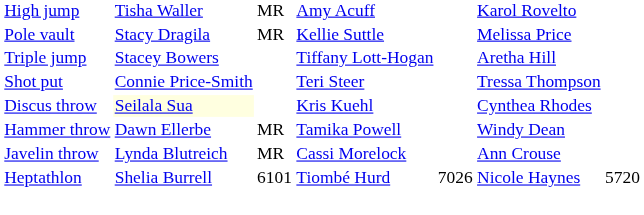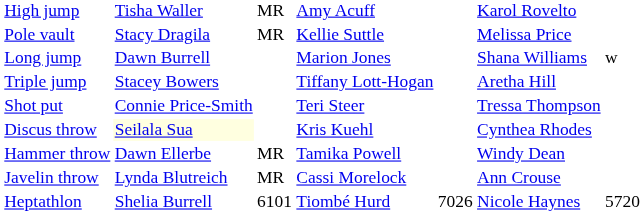 <table>
 <tr>
 <td><a href='#'>High jump</a></td>
 <td><a href='#'>Tisha Waller</a></td>
 <td>	MR</td>
 <td><a href='#'>Amy Acuff</a></td>
 <td></td>
 <td><a href='#'>Karol Rovelto</a></td>
 <td></td>
 </tr>
 <tr>
 <td><a href='#'>Pole vault</a></td>
 <td><a href='#'>Stacy Dragila</a></td>
 <td>	MR</td>
 <td><a href='#'>Kellie Suttle</a></td>
 <td></td>
 <td><a href='#'>Melissa Price</a></td>
 <td></td>
+</tr>
+<tr>
+<td><a href='#'>Long jump</a></td>
+<td><a href='#'>Dawn Burrell</a></td>
+<td></td>
+<td><a href='#'>Marion Jones</a></td>
+<td></td>
+<td><a href='#'>Shana Williams</a></td>
+<td>w</td>
 </tr>
 <tr>
 <td><a href='#'>Triple jump</a></td>
 <td><a href='#'>Stacey Bowers</a></td>
 <td></td>
 <td><a href='#'>Tiffany Lott-Hogan</a></td>
 <td></td>
 <td><a href='#'>Aretha Hill</a></td>
 <td></td>
 </tr>
 <tr>
 <td><a href='#'>Shot put</a></td>
 <td><a href='#'>Connie Price-Smith</a></td>
 <td></td>
 <td><a href='#'>Teri Steer</a></td>
 <td></td>
 <td><a href='#'>Tressa Thompson</a></td>
 <td></td>
 </tr>
 <tr>
 <td><a href='#'>Discus throw</a></td>
 <td style="background: lightyellow;"><a href='#'>Seilala Sua</a></td>
 <td></td>
 <td><a href='#'>Kris Kuehl</a></td>
 <td></td>
 <td><a href='#'>Cynthea Rhodes</a></td>
 <td></td>
 </tr>
 <tr>
 <td><a href='#'>Hammer throw</a></td>
 <td><a href='#'>Dawn Ellerbe</a></td>
 <td>	MR</td>
 <td><a href='#'>Tamika Powell</a></td>
 <td></td>
 <td><a href='#'>Windy Dean</a></td>
 <td></td>
 </tr>
 <tr>
 <td><a href='#'>Javelin throw</a></td>
 <td><a href='#'>Lynda Blutreich</a></td>
 <td>	MR</td>
 <td><a href='#'>Cassi Morelock</a></td>
 <td></td>
 <td><a href='#'>Ann Crouse</a></td>
 <td></td>
 </tr>
 <tr>
 <td><a href='#'>Heptathlon</a></td>
 <td><a href='#'>Shelia Burrell</a></td>
 <td>6101</td>
 <td><a href='#'>Tiombé Hurd</a></td>
 <td>7026</td>
 <td><a href='#'>Nicole Haynes</a></td>
 <td>5720</td>
 </tr>
 </table>
